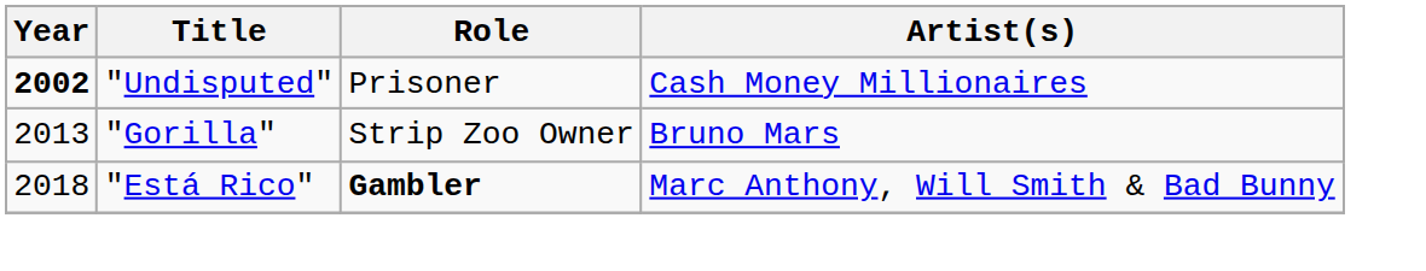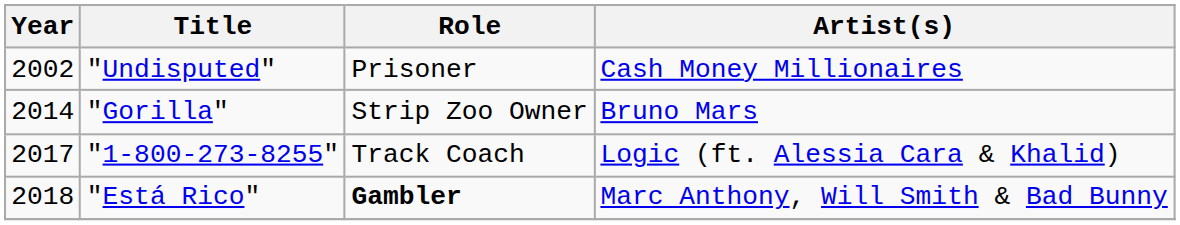 <table class="wikitable sortable">
 <tr>
 <th>Year</th>
 <th>Title</th>
 <th>Role</th>
 <th>Artist(s)</th>
 </tr>
 <tr>
-<td><strong>2002</strong></td>
+<td>2002</td>
 <td>"<a href='#'>Undisputed</a>"</td>
 <td>Prisoner</td>
 <td><a href='#'>Cash Money Millionaires</a></td>
 </tr>
 <tr>
-<td>2013</td>
+<td>2014</td>
 <td>"<a href='#'>Gorilla</a>"</td>
 <td>Strip Zoo Owner</td>
 <td><a href='#'>Bruno Mars</a></td>
+</tr>
+<tr>
+<td>2017</td>
+<td>"<a href='#'>1-800-273-8255</a>"</td>
+<td>Track Coach</td>
+<td><a href='#'>Logic</a> (ft. <a href='#'>Alessia Cara</a> & <a href='#'>Khalid</a>)</td>
 </tr>
 <tr>
 <td>2018</td>
 <td>"<a href='#'>Está Rico</a>"</td>
 <td><strong>Gambler</strong></td>
 <td><a href='#'>Marc Anthony</a>, <a href='#'>Will Smith</a> & <a href='#'>Bad Bunny</a></td>
 </tr>
 <tr>
 </tr>
 </table>
